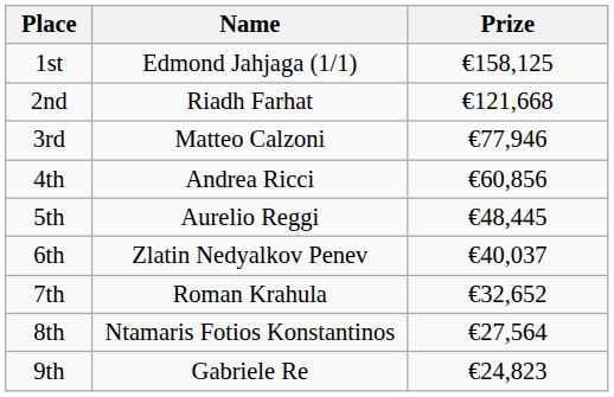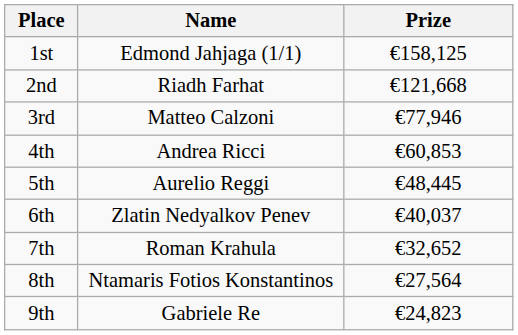 <table class="wikitable">
 <tr>
 <th width="50">Place</th>
 <th width="200">Name</th>
 <th width="125">Prize</th>
 </tr>
 <tr>
 <td align = "center">1st</td>
 <td align = "center">Edmond Jahjaga (1/1)</td>
 <td align="center">€158,125</td>
 </tr>
 <tr>
 <td align = "center">2nd</td>
 <td align = "center">Riadh Farhat</td>
 <td align="center">€121,668</td>
 </tr>
 <tr>
 <td align = "center">3rd</td>
 <td align = "center">Matteo Calzoni</td>
 <td align="center">€77,946</td>
 </tr>
 <tr>
 <td align = "center">4th</td>
 <td align = "center">Andrea Ricci</td>
-<td align="center">€60,856</td>
+<td align="center">€60,853</td>
 </tr>
 <tr>
 <td align = "center">5th</td>
 <td align = "center">Aurelio Reggi</td>
 <td align="center">€48,445</td>
 </tr>
 <tr>
 <td align = "center">6th</td>
 <td align = "center">Zlatin Nedyalkov Penev</td>
 <td align="center">€40,037</td>
 </tr>
 <tr>
 <td align = "center">7th</td>
 <td align = "center">Roman Krahula</td>
 <td align="center">€32,652</td>
 </tr>
 <tr>
 <td align = "center">8th</td>
 <td align = "center">Ntamaris Fotios Konstantinos</td>
 <td align="center">€27,564</td>
 </tr>
 <tr>
 <td align = "center">9th</td>
 <td align = "center">Gabriele Re</td>
 <td align="center">€24,823</td>
 </tr>
 </table>
